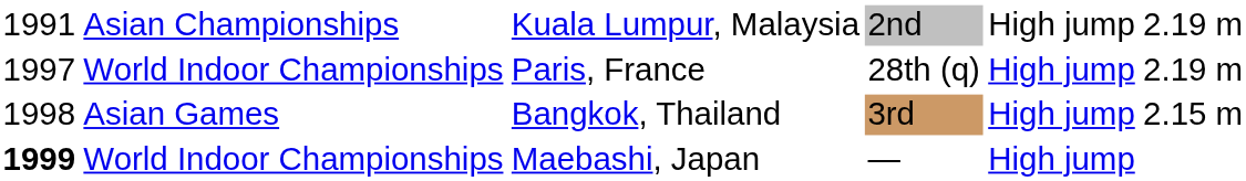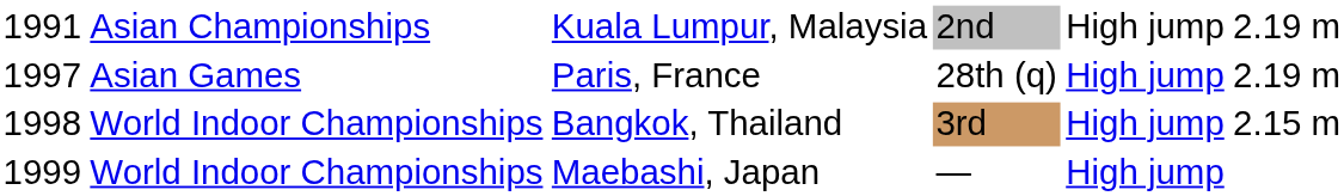 <table>
 <tr>
 <td>1991</td>
 <td><a href='#'>Asian Championships</a></td>
 <td><a href='#'>Kuala Lumpur</a>, Malaysia</td>
 <td bgcolor="silver">2nd</td>
 <td>High jump</td>
 <td>2.19 m</td>
 </tr>
 <tr>
 <td>1997</td>
-<td><a href='#'>World Indoor Championships</a></td>
+<td><a href='#'>Asian Games</a></td>
 <td><a href='#'>Paris</a>, France</td>
 <td>28th (q)</td>
 <td><a href='#'>High jump</a></td>
 <td>2.19 m</td>
 </tr>
 <tr>
 <td>1998</td>
-<td><a href='#'>Asian Games</a></td>
+<td><a href='#'>World Indoor Championships</a></td>
 <td><a href='#'>Bangkok</a>, Thailand</td>
 <td bgcolor="cc9966">3rd</td>
 <td><a href='#'>High jump</a></td>
 <td>2.15 m</td>
 </tr>
 <tr>
-<td><strong>1999</strong></td>
+<td>1999</td>
 <td><a href='#'>World Indoor Championships</a></td>
 <td><a href='#'>Maebashi</a>, Japan</td>
 <td>—</td>
 <td><a href='#'>High jump</a></td>
 <td></td>
 </tr>
 </table>
